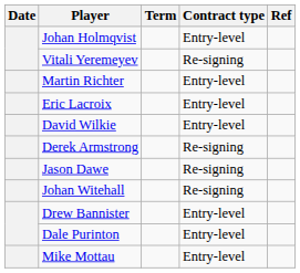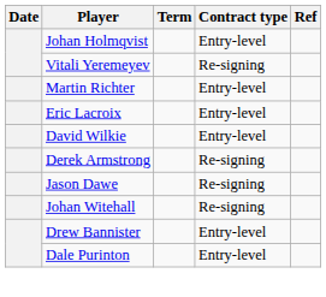 <table class="wikitable plainrowheaders">
 <tr style="background:#ddd; text-align:center;">
 <th>Date</th>
 <th>Player</th>
 <th>Term</th>
 <th>Contract type</th>
 <th>Ref</th>
 </tr>
 <tr>
 <th scope="row" rowspan=2></th>
 <td><a href='#'>Johan Holmqvist</a></td>
 <td></td>
 <td>Entry-level</td>
 <td></td>
 </tr>
 <tr>
 <td><a href='#'>Vitali Yeremeyev</a></td>
 <td></td>
 <td>Re-signing</td>
 <td></td>
 </tr>
 <tr>
 <th scope="row"></th>
 <td><a href='#'>Martin Richter</a></td>
 <td></td>
 <td>Entry-level</td>
 <td></td>
 </tr>
 <tr>
 <th scope="row"></th>
 <td><a href='#'>Eric Lacroix</a></td>
 <td></td>
 <td>Entry-level</td>
 <td></td>
 </tr>
 <tr>
 <th scope="row"></th>
 <td><a href='#'>David Wilkie</a></td>
 <td></td>
 <td>Entry-level</td>
 <td></td>
 </tr>
 <tr>
 <th scope="row"></th>
 <td><a href='#'>Derek Armstrong</a></td>
 <td></td>
 <td>Re-signing</td>
 <td></td>
 </tr>
 <tr>
 <th scope="row"></th>
 <td><a href='#'>Jason Dawe</a></td>
 <td></td>
 <td>Re-signing</td>
 <td></td>
 </tr>
 <tr>
 <th scope="row"></th>
 <td><a href='#'>Johan Witehall</a></td>
 <td></td>
 <td>Re-signing</td>
 <td></td>
 </tr>
 <tr>
 <th scope="row" rowspan=2></th>
 <td><a href='#'>Drew Bannister</a></td>
 <td></td>
 <td>Entry-level</td>
 <td></td>
 </tr>
 <tr>
 <td><a href='#'>Dale Purinton</a></td>
 <td></td>
 <td>Entry-level</td>
 <td></td>
 </tr>
-<tr>
-<th scope="row"></th>
-<td><a href='#'>Mike Mottau</a></td>
-<td></td>
-<td>Entry-level</td>
-<td></td>
-</tr>
 </table>
